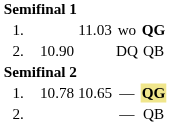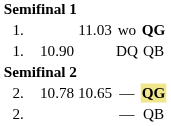 <table style="text-align:center">
 <tr>
 <td colspan=4 align=left><strong>Semifinal 1</strong></td>
 </tr>
 <tr>
 <td width=30>1.</td>
 <td align=left></td>
 <td></td>
 <td>11.03</td>
 <td>wo</td>
 <td><strong>QG</strong></td>
 </tr>
 <tr>
-<td>2.</td>
+<td>1.</td>
 <td align=left></td>
 <td>10.90</td>
 <td></td>
 <td>DQ</td>
 <td>QB</td>
 </tr>
 <tr>
 <td colspan=4 align=left><strong>Semifinal 2</strong></td>
 </tr>
 <tr>
-<td>1.</td>
+<td>2.</td>
 <td align=left></td>
 <td>10.78</td>
 <td>10.65</td>
 <td>—</td>
 <td style="background: khaki;"><strong>QG</strong></td>
 </tr>
 <tr>
 <td>2.</td>
 <td align=left></td>
 <td></td>
 <td></td>
 <td>—</td>
 <td>QB</td>
 </tr>
 </table>
